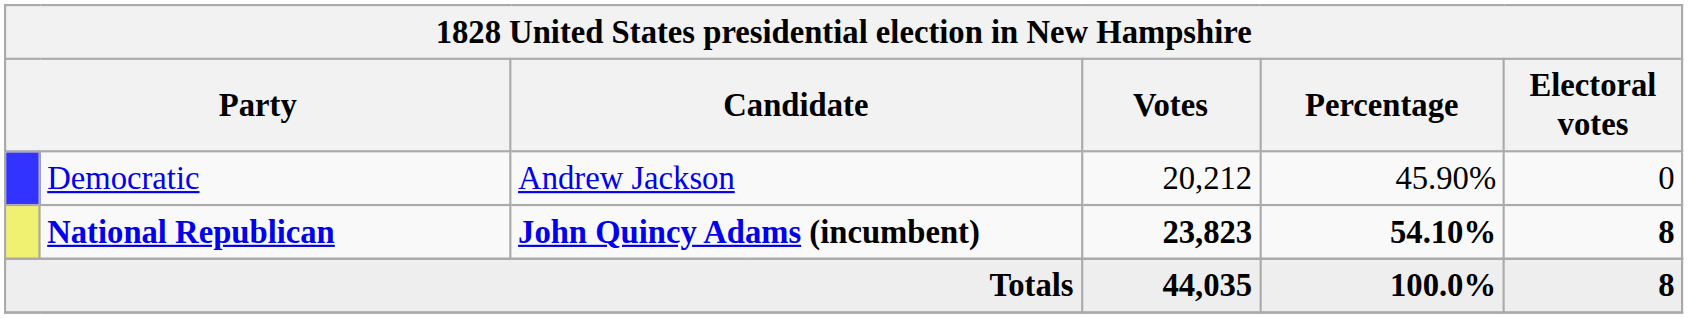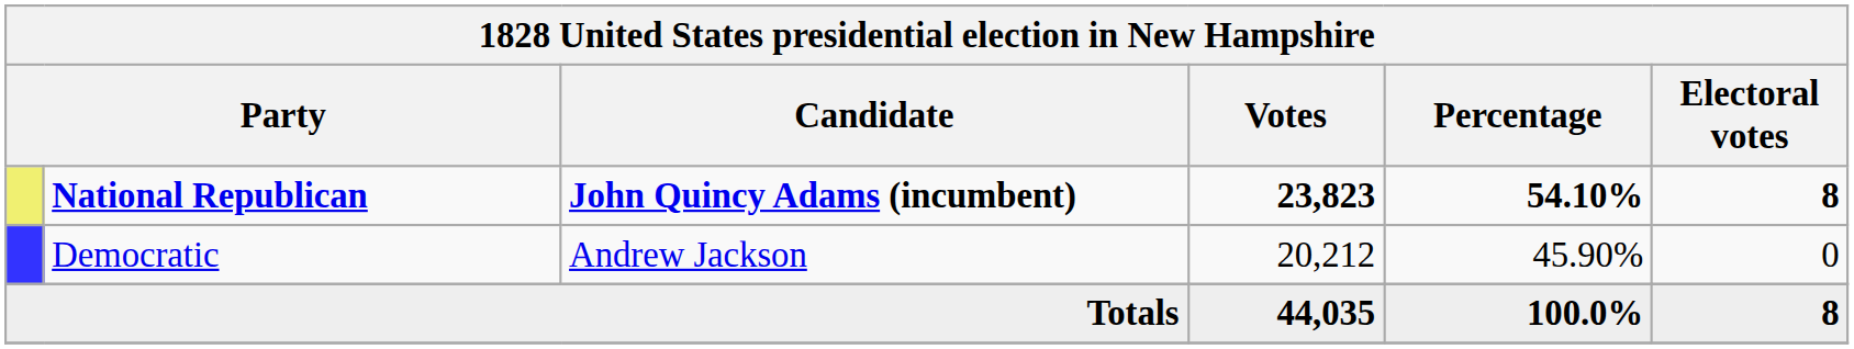 <table class="wikitable" style="font-size: 95%;">
 <tr>
 <th colspan="6">1828 United States presidential election in New Hampshire</th>
 </tr>
 <tr>
 <th colspan="2" style="width: 15em">Party</th>
 <th style="width: 17em">Candidate</th>
 <th style="width: 5em">Votes</th>
 <th style="width: 7em">Percentage</th>
 <th style="width: 5em">Electoral votes</th>
 </tr>
 <tr>
+<th style="background-color:#F0F071; width: 3px"></th>
+<td style="width: 130px"><strong><a href='#'>National Republican</a></strong></td>
+<td><strong><a href='#'>John Quincy Adams</a> (incumbent)</strong></td>
+<td align="right"><strong>23,823</strong></td>
+<td align="right"><strong>54.10%</strong></td>
+<td align="right"><strong>8</strong></td>
+</tr>
+<tr>
 <th style="background-color:#3333FF; width: 3px"></th>
 <td style="width: 130px"><a href='#'>Democratic</a></td>
 <td><a href='#'>Andrew Jackson</a></td>
 <td align="right">20,212</td>
 <td align="right">45.90%</td>
 <td align="right">0</td>
-</tr>
-<tr>
-<th style="background-color:#F0F071; width: 3px"></th>
-<td style="width: 130px"><strong><a href='#'>National Republican</a></strong></td>
-<td><strong><a href='#'>John Quincy Adams</a> (incumbent)</strong></td>
-<td align="right"><strong>23,823</strong></td>
-<td align="right"><strong>54.10%</strong></td>
-<td align="right"><strong>8</strong></td>
 </tr>
 <tr>
 </tr>
 <tr bgcolor="#EEEEEE">
 <td colspan="3" align="right"><strong>Totals</strong></td>
 <td align="right"><strong>44,035</strong></td>
 <td align="right"><strong>100.0%</strong></td>
 <td align="right"><strong>8</strong></td>
 </tr>
 <tr>
 </tr>
 </table>
